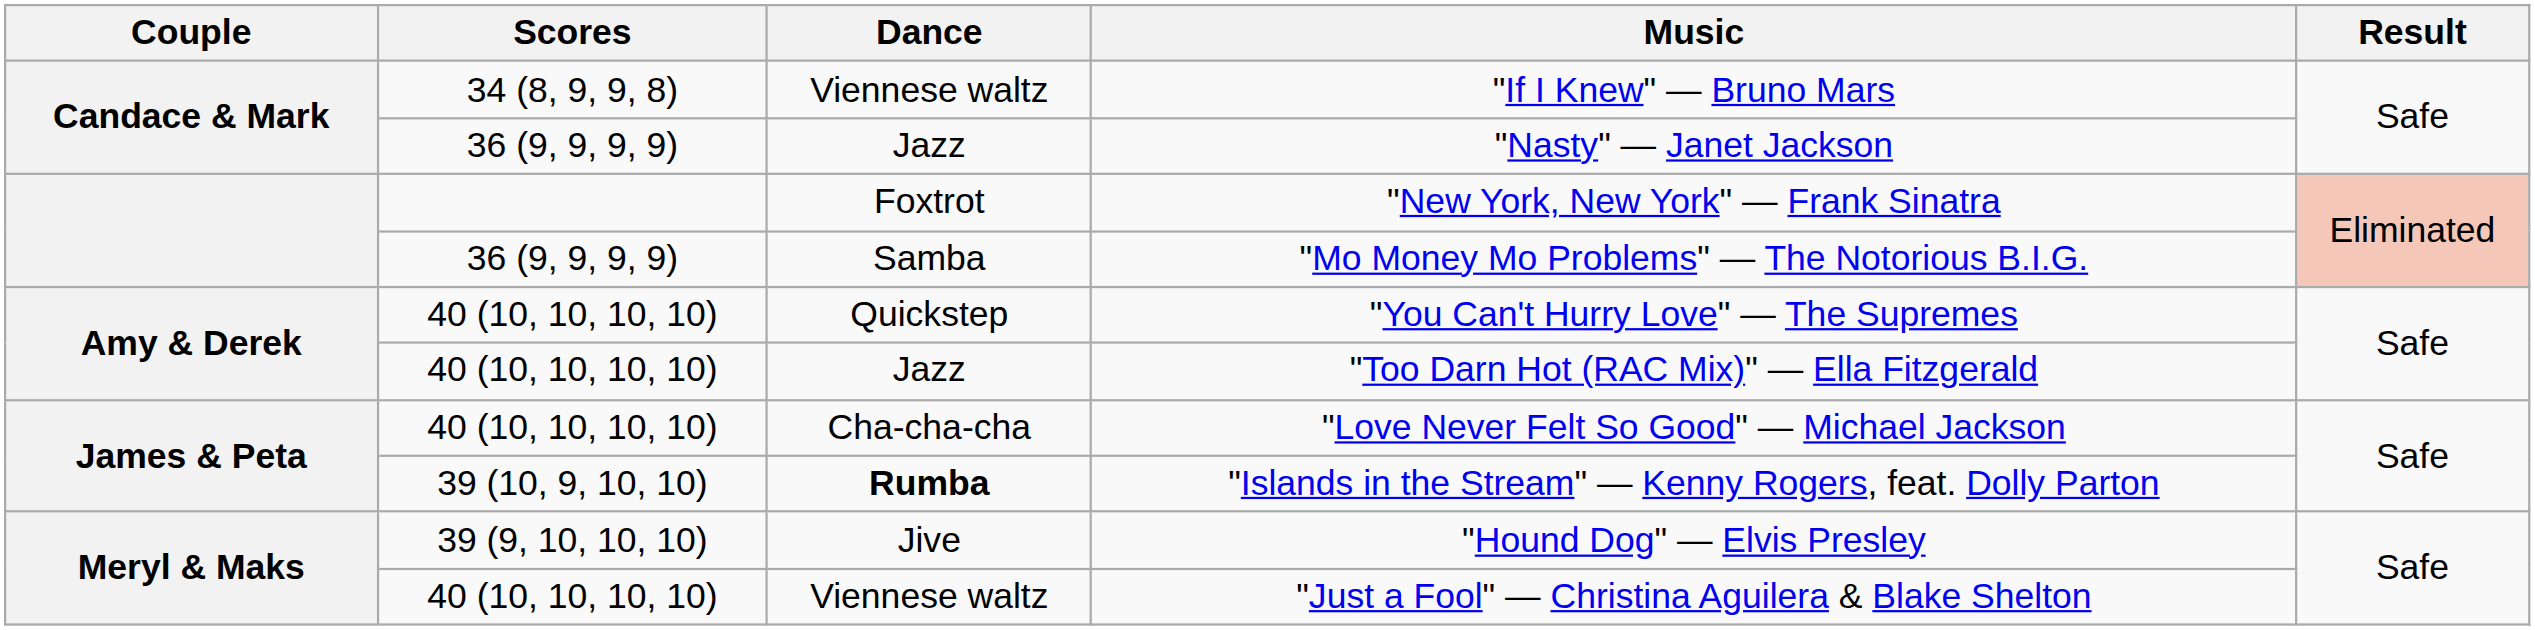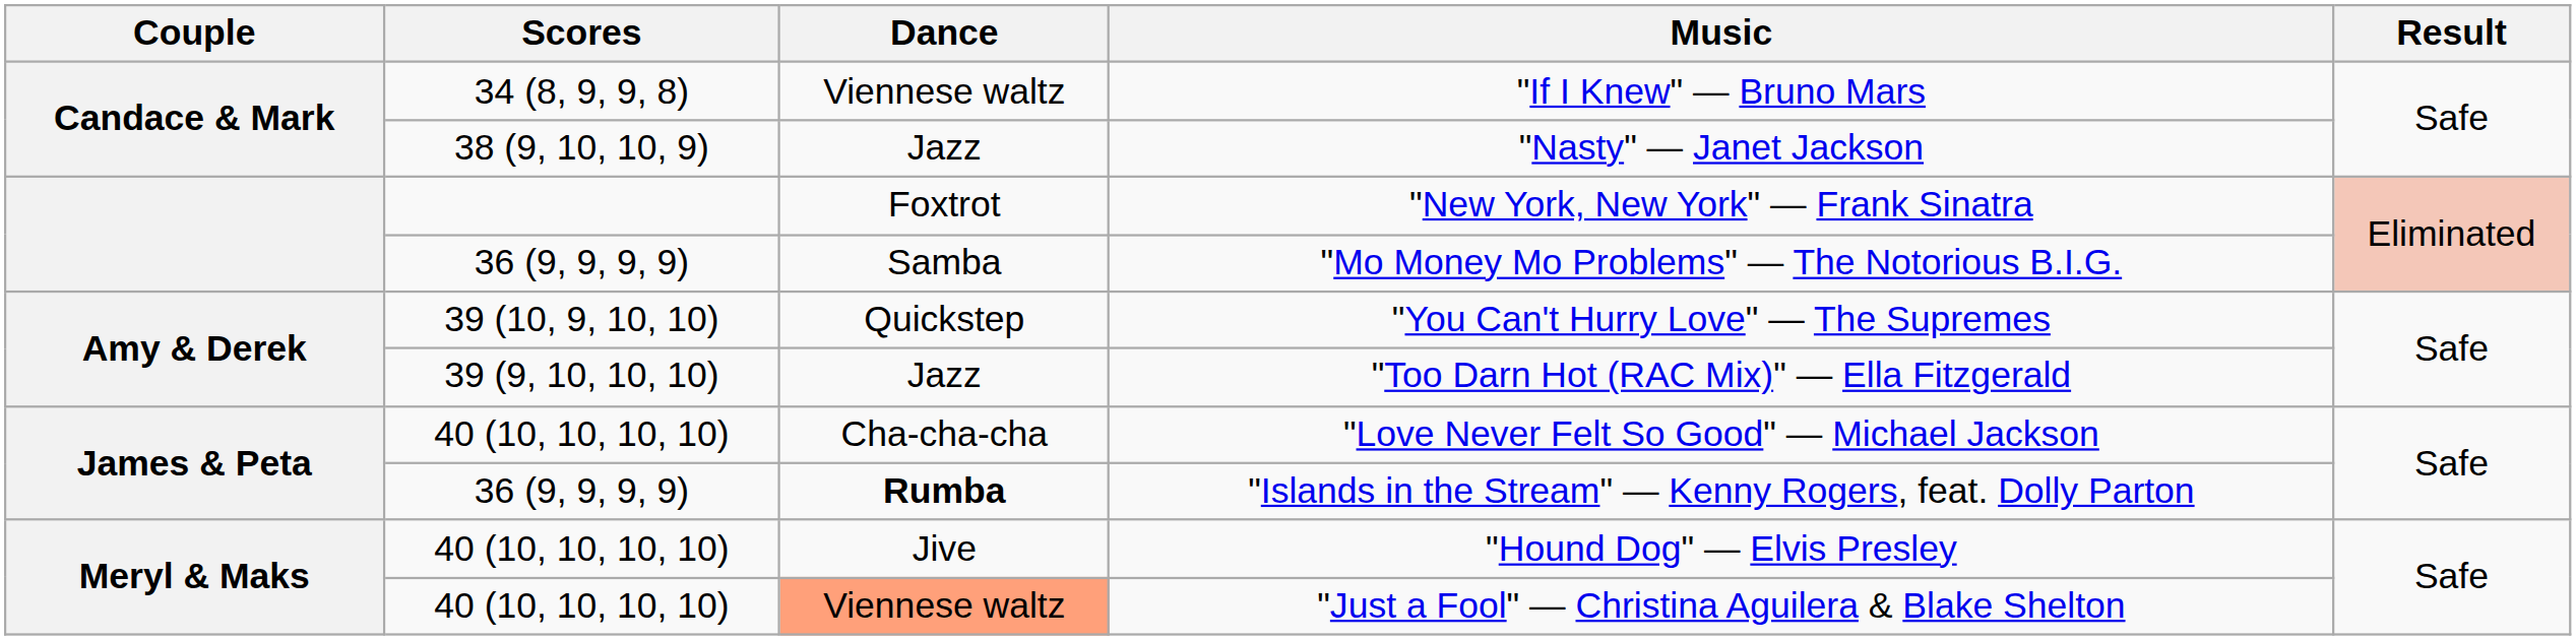 <table class="wikitable sortable" style="text-align:center; width:90%">
 <tr>
 <th scope="col">Couple</th>
 <th scope="col">Scores</th>
 <th scope="col" class="unsortable">Dance</th>
 <th scope="col" class="unsortable">Music</th>
 <th scope="col" class="unsortable">Result</th>
 </tr>
 <tr>
 <th scope="row" rowspan=2>Candace & Mark</th>
 <td>34 (8, 9, 9, 8)</td>
 <td>Viennese waltz</td>
 <td>"<a href='#'>If I Knew</a>" — <a href='#'>Bruno Mars</a></td>
 <td rowspan=2>Safe</td>
 </tr>
 <tr>
-<td>36 (9, 9, 9, 9)</td>
+<td>38 (9, 10, 10, 9)</td>
 <td>Jazz</td>
 <td>"<a href='#'>Nasty</a>" — <a href='#'>Janet Jackson</a></td>
 </tr>
 <tr>
 <th scope="row" rowspan=2></th>
 <td></td>
 <td>Foxtrot</td>
 <td>"<a href='#'>New York, New York</a>" — <a href='#'>Frank Sinatra</a></td>
 <td rowspan=2 bgcolor=f4c7b8>Eliminated</td>
 </tr>
 <tr>
 <td>36 (9, 9, 9, 9)</td>
 <td>Samba</td>
 <td>"<a href='#'>Mo Money Mo Problems</a>" — <a href='#'>The Notorious B.I.G.</a></td>
 </tr>
 <tr>
 <th scope="row" rowspan=2>Amy & Derek</th>
-<td>40 (10, 10, 10, 10)</td>
+<td>39 (10, 9, 10, 10)</td>
 <td>Quickstep</td>
 <td>"<a href='#'>You Can't Hurry Love</a>" — <a href='#'>The Supremes</a></td>
 <td rowspan=2>Safe</td>
 </tr>
 <tr>
-<td>40 (10, 10, 10, 10)</td>
+<td>39 (9, 10, 10, 10)</td>
 <td>Jazz</td>
 <td>"<a href='#'>Too Darn Hot (RAC Mix)</a>" — <a href='#'>Ella Fitzgerald</a></td>
 </tr>
 <tr>
 <th scope="row" rowspan=2>James & Peta</th>
 <td>40 (10, 10, 10, 10)</td>
 <td>Cha-cha-cha</td>
 <td>"<a href='#'>Love Never Felt So Good</a>" — <a href='#'>Michael Jackson</a></td>
 <td rowspan=2>Safe</td>
 </tr>
 <tr>
-<td>39 (10, 9, 10, 10)</td>
+<td>36 (9, 9, 9, 9)</td>
 <td><strong>Rumba</strong></td>
 <td>"<a href='#'>Islands in the Stream</a>" — <a href='#'>Kenny Rogers</a>, feat. <a href='#'>Dolly Parton</a></td>
 </tr>
 <tr>
 <th scope="row" rowspan=2>Meryl & Maks</th>
-<td>39 (9, 10, 10, 10)</td>
+<td>40 (10, 10, 10, 10)</td>
 <td>Jive</td>
 <td>"<a href='#'>Hound Dog</a>" — <a href='#'>Elvis Presley</a></td>
 <td rowspan=2>Safe</td>
 </tr>
 <tr>
 <td>40 (10, 10, 10, 10)</td>
-<td>Viennese waltz</td>
+<td style="background: lightsalmon;">Viennese waltz</td>
 <td>"<a href='#'>Just a Fool</a>" — <a href='#'>Christina Aguilera</a> & <a href='#'>Blake Shelton</a></td>
 </tr>
 </table>
